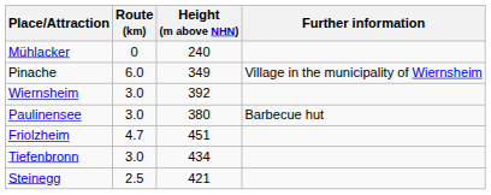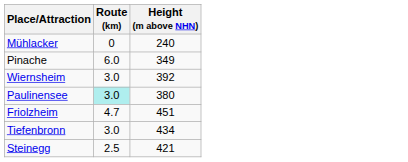 <table class="wikitable toptextcells">
 <tr class="hintergrundfarbe5">
 <th>Place/Attraction</th>
 <th>Route<br><small>(km)</small></th>
 <th>Height<br><small>(m above <a href='#'>NHN</a>)</small></th>
-<th class="unsortable">Further information</th>
 </tr>
 <tr>
 <td><a href='#'>Mühlacker</a></td>
 <td style="text-align:center">0</td>
 <td style="text-align:center">240</td>
-<td></td>
 </tr>
 <tr>
 <td>Pinache</td>
 <td style="text-align:center">6.0</td>
 <td style="text-align:center">349</td>
-<td>Village in the municipality of <a href='#'>Wiernsheim</a></td>
 </tr>
 <tr>
 <td><a href='#'>Wiernsheim</a></td>
 <td style="text-align:center">3.0</td>
 <td style="text-align:center">392</td>
-<td></td>
 </tr>
 <tr>
 <td><a href='#'>Paulinensee</a></td>
-<td style="text-align:center">3.0</td>
+<td style="background: paleturquoise; text-align:center">3.0</td>
 <td style="text-align:center">380</td>
-<td>Barbecue hut</td>
 </tr>
 <tr>
 <td><a href='#'>Friolzheim</a></td>
 <td style="text-align:center">4.7</td>
 <td style="text-align:center">451</td>
-<td></td>
 </tr>
 <tr>
 <td><a href='#'>Tiefenbronn</a></td>
 <td style="text-align:center">3.0</td>
 <td style="text-align:center">434</td>
-<td></td>
 </tr>
 <tr>
 <td><a href='#'>Steinegg</a></td>
 <td style="text-align:center">2.5</td>
 <td style="text-align:center">421</td>
-<td></td>
 </tr>
 </table>
